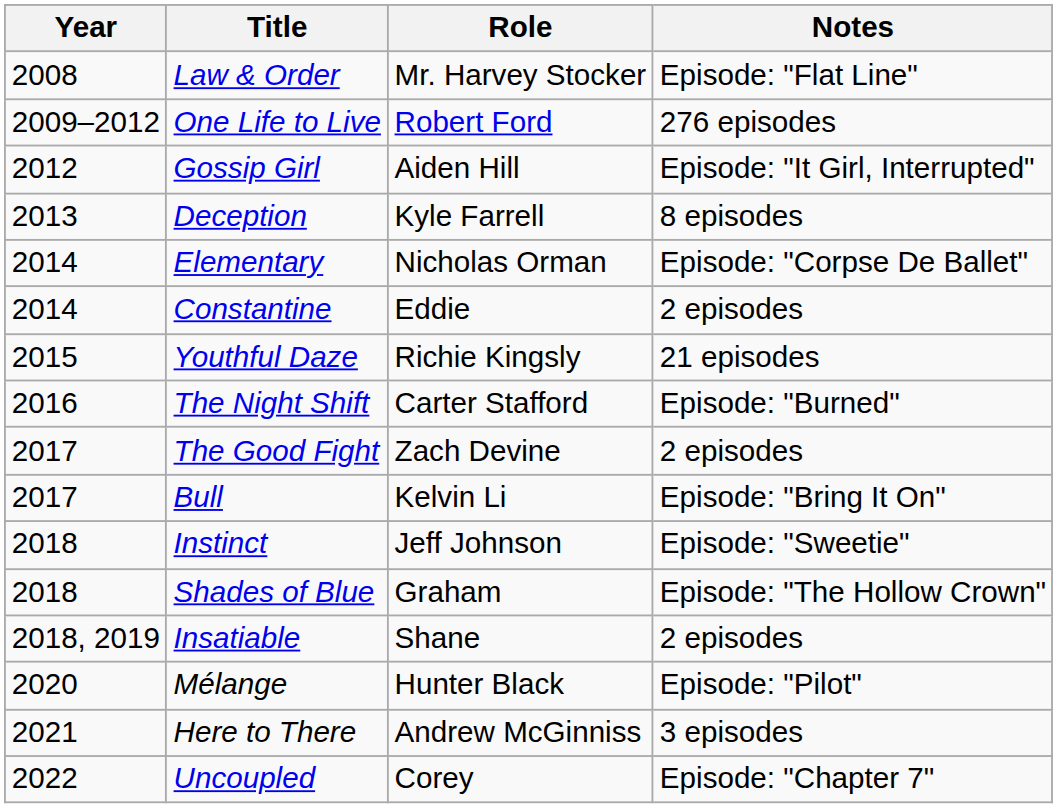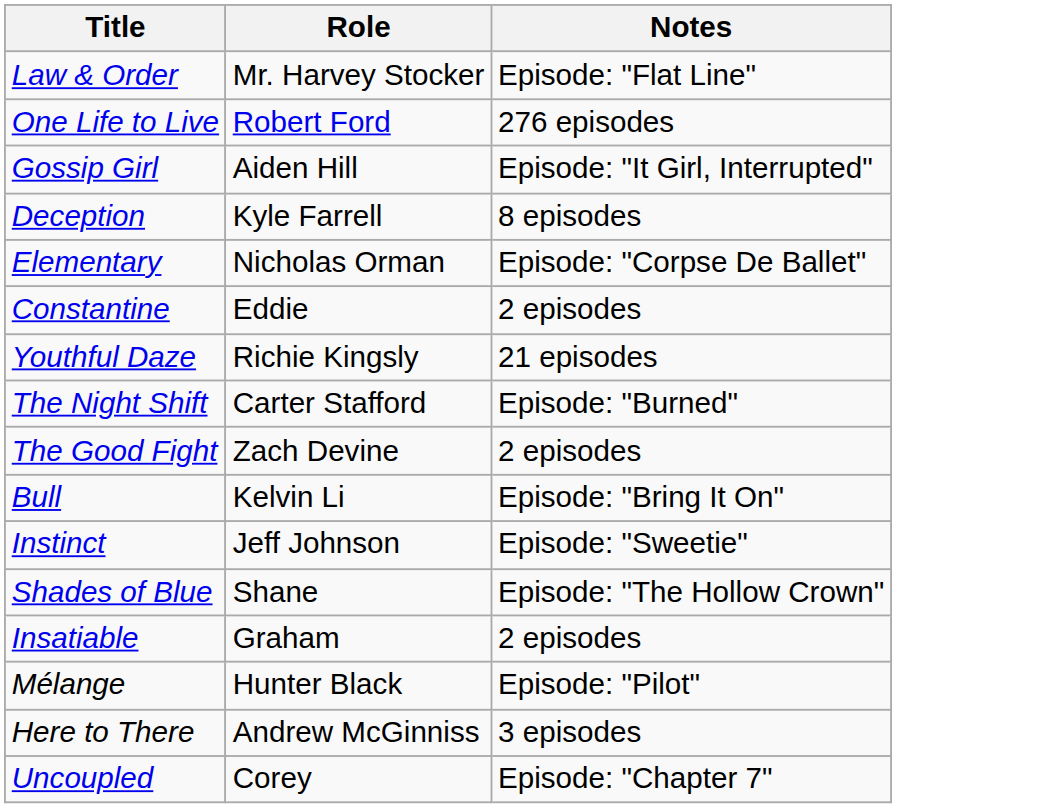 <table class="wikitable sortable">
 <tr>
-<th>Year</th>
 <th>Title</th>
 <th>Role</th>
 <th>Notes</th>
 </tr>
 <tr>
-<td>2008</td>
 <td><em><a href='#'>Law & Order</a></em></td>
 <td>Mr. Harvey Stocker</td>
 <td>Episode: "Flat Line"</td>
 </tr>
 <tr>
-<td>2009–2012</td>
 <td><em><a href='#'>One Life to Live</a></em></td>
 <td><a href='#'>Robert Ford</a></td>
 <td>276 episodes</td>
 </tr>
 <tr>
-<td>2012</td>
 <td><em><a href='#'>Gossip Girl</a></em></td>
 <td>Aiden Hill</td>
 <td>Episode: "It Girl, Interrupted"</td>
 </tr>
 <tr>
-<td>2013</td>
 <td><a href='#'><em>Deception</em></a></td>
 <td>Kyle Farrell</td>
 <td>8 episodes</td>
 </tr>
 <tr>
-<td>2014</td>
 <td><a href='#'><em>Elementary</em></a></td>
 <td>Nicholas Orman</td>
 <td>Episode: "Corpse De Ballet"</td>
 </tr>
 <tr>
-<td>2014</td>
 <td><a href='#'><em>Constantine</em></a></td>
 <td>Eddie</td>
 <td>2 episodes</td>
 </tr>
 <tr>
-<td>2015</td>
 <td><em><a href='#'>Youthful Daze</a></em></td>
 <td>Richie Kingsly</td>
 <td>21 episodes</td>
 </tr>
 <tr>
-<td>2016</td>
 <td><a href='#'><em>The Night Shift</em></a></td>
 <td>Carter Stafford</td>
 <td>Episode: "Burned"</td>
 </tr>
 <tr>
-<td>2017</td>
 <td><em><a href='#'>The Good Fight</a></em></td>
 <td>Zach Devine</td>
 <td>2 episodes</td>
 </tr>
 <tr>
-<td>2017</td>
 <td><a href='#'><em>Bull</em></a></td>
 <td>Kelvin Li</td>
 <td>Episode: "Bring It On"</td>
 </tr>
 <tr>
-<td>2018</td>
 <td><a href='#'><em>Instinct</em></a></td>
 <td>Jeff Johnson</td>
 <td>Episode: "Sweetie"</td>
 </tr>
 <tr>
-<td>2018</td>
 <td><a href='#'><em>Shades of Blue</em></a></td>
-<td>Graham</td>
+<td>Shane</td>
 <td>Episode: "The Hollow Crown"</td>
 </tr>
 <tr>
-<td>2018, 2019</td>
 <td><a href='#'><em>Insatiable</em></a></td>
-<td>Shane</td>
+<td>Graham</td>
 <td>2 episodes</td>
 </tr>
 <tr>
-<td>2020</td>
 <td><em>Mélange</em></td>
 <td>Hunter Black</td>
 <td>Episode: "Pilot"</td>
 </tr>
 <tr>
-<td>2021</td>
 <td><em>Here to There</em></td>
 <td>Andrew McGinniss</td>
 <td>3 episodes</td>
 </tr>
 <tr>
-<td>2022</td>
 <td><em><a href='#'>Uncoupled</a></em></td>
 <td>Corey</td>
 <td>Episode: "Chapter 7"</td>
 </tr>
 </table>
